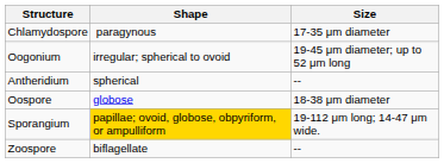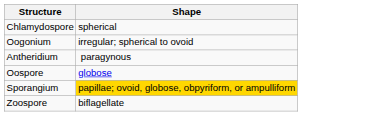 <table class="wikitable">
 <tr>
 <th>Structure</th>
 <th>Shape</th>
-<th>Size</th>
 </tr>
 <tr>
 <td>Chlamydospore</td>
-<td> paragynous</td>
-<td>17-35 μm diameter</td>
+<td>spherical</td>
 </tr>
 <tr>
 <td>Oogonium</td>
 <td>irregular; spherical to ovoid</td>
-<td>19-45 μm diameter; up to 52 μm long</td>
 </tr>
 <tr>
 <td>Antheridium</td>
-<td>spherical</td>
-<td>--</td>
+<td> paragynous</td>
 </tr>
 <tr>
 <td>Oospore</td>
 <td><a href='#'>globose</a></td>
-<td>18-38 μm diameter</td>
 </tr>
 <tr>
 <td>Sporangium</td>
 <td style="background: gold;">papillae; ovoid, globose, obpyriform, or ampulliform</td>
-<td>19-112 μm long; 14-47 μm wide.   </td>
 </tr>
 <tr>
 <td>Zoospore</td>
 <td>biflagellate</td>
-<td>--</td>
 </tr>
 </table>
